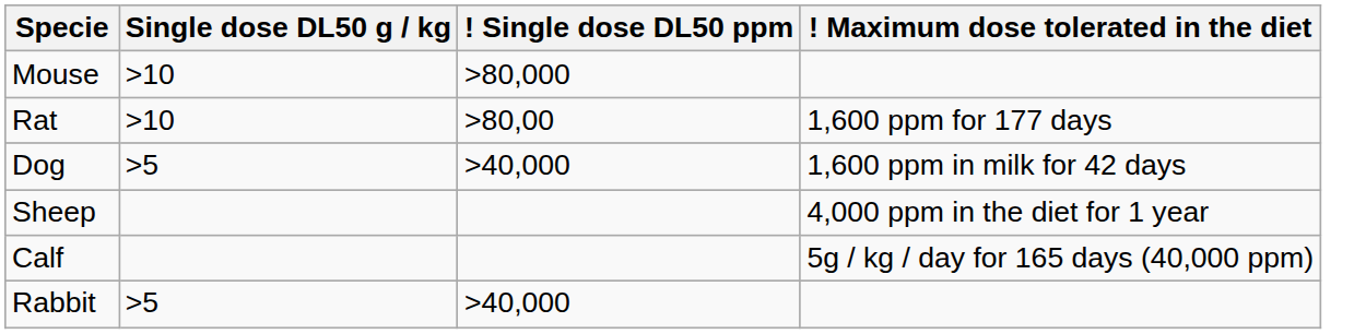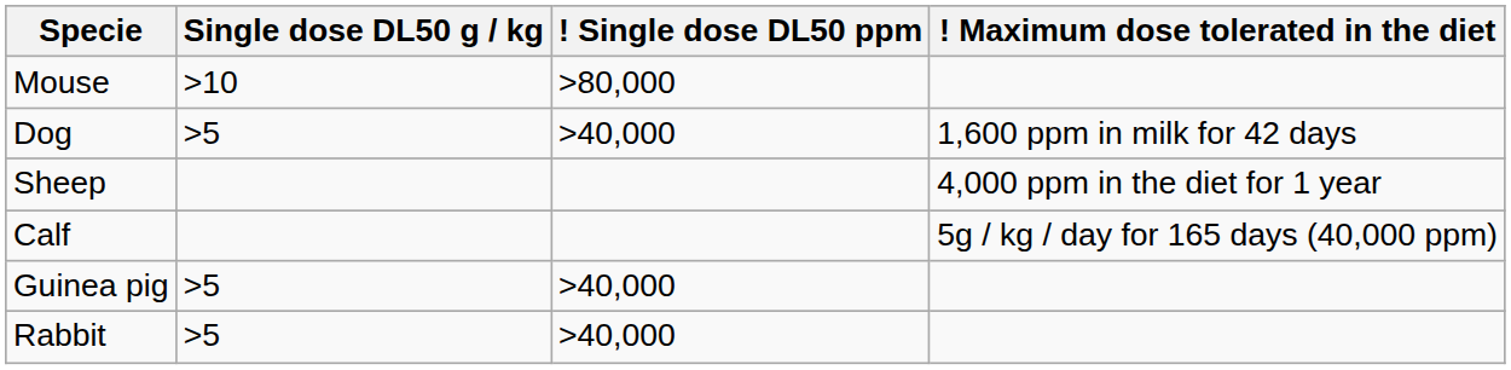 <table class="wikitable">
 <tr>
 <th>Specie</th>
 <th>Single dose DL50 g / kg</th>
 <th>! Single dose DL50 ppm</th>
 <th>! Maximum dose tolerated in the diet</th>
 </tr>
 <tr>
 <td>Mouse</td>
 <td>>10</td>
 <td>>80,000</td>
 <td></td>
-</tr>
-<tr>
-<td>Rat</td>
-<td>>10</td>
-<td>>80,00</td>
-<td>1,600 ppm for 177 days</td>
 </tr>
 <tr>
 <td>Dog</td>
 <td>>5</td>
 <td>>40,000</td>
 <td>1,600 ppm in milk for 42 days</td>
 </tr>
 <tr>
 <td>Sheep</td>
 <td></td>
 <td></td>
 <td>4,000 ppm in the diet for 1 year</td>
 </tr>
 <tr>
 <td>Calf</td>
 <td></td>
 <td></td>
 <td>5g / kg / day for 165 days (40,000 ppm)</td>
 </tr>
 <tr>
+<td>Guinea pig</td>
+<td>>5</td>
+<td>>40,000</td>
+<td></td>
+</tr>
+<tr>
 <td>Rabbit  </td>
 <td>>5</td>
 <td>>40,000</td>
 <td></td>
 </tr>
 </table>
